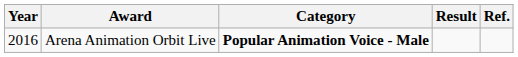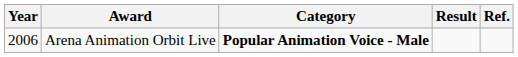 <table class="wikitable">
 <tr>
 <th>Year</th>
 <th>Award</th>
 <th>Category</th>
 <th>Result</th>
 <th>Ref.</th>
 </tr>
 <tr>
-<td>2016</td>
+<td>2006</td>
 <td>Arena Animation Orbit Live</td>
 <td><strong>Popular Animation Voice - Male</strong></td>
 <td></td>
 <td></td>
 </tr>
 </table>
